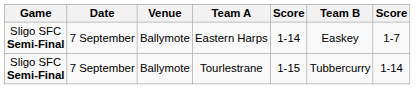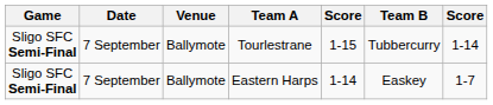 <table class="wikitable">
 <tr>
 <th>Game</th>
 <th>Date</th>
 <th>Venue</th>
 <th>Team A</th>
 <th>Score</th>
 <th>Team B</th>
 <th>Score</th>
 </tr>
 <tr align="center">
 <td>Sligo SFC<br><strong>Semi-Final</strong></td>
 <td>7 September</td>
 <td>Ballymote</td>
+<td>Tourlestrane</td>
+<td>1-15</td>
+<td>Tubbercurry</td>
+<td>1-14</td>
+</tr>
+<tr align="center">
+<td>Sligo SFC<br><strong>Semi-Final</strong></td>
+<td>7 September</td>
+<td>Ballymote</td>
 <td>Eastern Harps</td>
 <td>1-14</td>
 <td>Easkey</td>
 <td>1-7</td>
 </tr>
-<tr align="center">
-<td>Sligo SFC<br><strong>Semi-Final</strong></td>
-<td>7 September</td>
-<td>Ballymote</td>
-<td>Tourlestrane</td>
-<td>1-15</td>
-<td>Tubbercurry</td>
-<td>1-14</td>
-</tr>
 </table>
